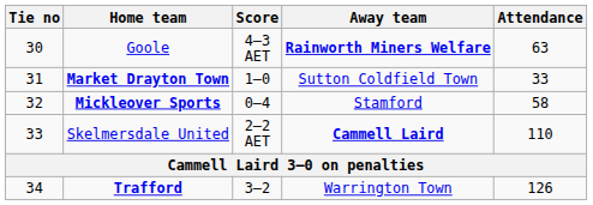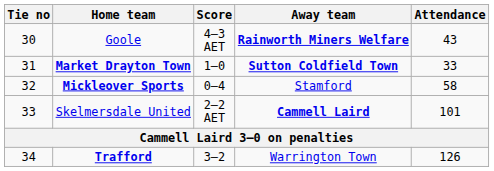 <table class="wikitable" style="text-align: center">
 <tr>
 <th>Tie no</th>
 <th>Home team</th>
 <th>Score</th>
 <th>Away team</th>
 <th>Attendance</th>
 </tr>
 <tr>
 <td>30</td>
 <td><a href='#'>Goole</a></td>
 <td>4–3<br>AET</td>
 <td><strong><a href='#'>Rainworth Miners Welfare</a></strong></td>
-<td>63</td>
+<td>43</td>
 </tr>
 <tr>
 <td>31</td>
 <td><strong><a href='#'>Market Drayton Town</a></strong></td>
 <td>1–0</td>
-<td><a href='#'>Sutton Coldfield Town</a></td>
+<td><strong><a href='#'>Sutton Coldfield Town</a></strong></td>
 <td>33</td>
 </tr>
 <tr>
 <td>32</td>
 <td><strong><a href='#'>Mickleover Sports</a></strong></td>
 <td>0–4</td>
 <td><a href='#'>Stamford</a></td>
 <td>58</td>
 </tr>
 <tr>
 <td>33</td>
 <td><a href='#'>Skelmersdale United</a></td>
 <td>2–2<br>AET</td>
 <td><strong><a href='#'>Cammell Laird</a></strong></td>
-<td>110</td>
+<td>101</td>
 </tr>
 <tr>
 <th colspan="5">Cammell Laird 3–0 on penalties</th>
 </tr>
 <tr>
 <td>34</td>
 <td><strong><a href='#'>Trafford</a></strong></td>
 <td>3–2</td>
 <td><a href='#'>Warrington Town</a></td>
 <td>126</td>
 </tr>
 </table>
